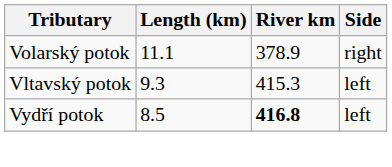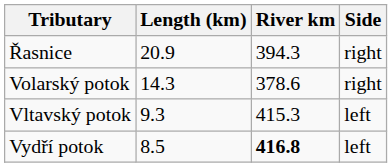 <table class="wikitable">
 <tr>
 <th>Tributary</th>
 <th>Length (km)</th>
 <th>River km</th>
 <th>Side</th>
 </tr>
 <tr>
+<td>Řasnice</td>
+<td>20.9</td>
+<td>394.3</td>
+<td>right</td>
+</tr>
+<tr>
 <td>Volarský potok</td>
-<td>11.1</td>
-<td>378.9</td>
+<td>14.3</td>
+<td>378.6</td>
 <td>right</td>
 </tr>
 <tr>
 <td>Vltavský potok</td>
 <td>9.3</td>
 <td>415.3</td>
 <td>left</td>
 </tr>
 <tr>
 <td>Vydří potok</td>
 <td>8.5</td>
 <td><strong>416.8</strong></td>
 <td>left</td>
 </tr>
 </table>
